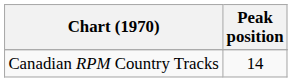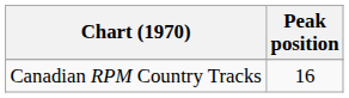 <table class="wikitable sortable">
 <tr>
 <th align="left">Chart (1970)</th>
 <th align="center">Peak<br>position</th>
 </tr>
 <tr>
 </tr>
 <tr>
 <td align="left">Canadian <em>RPM</em> Country Tracks</td>
-<td align="center">14</td>
+<td align="center">16</td>
 </tr>
 </table>
